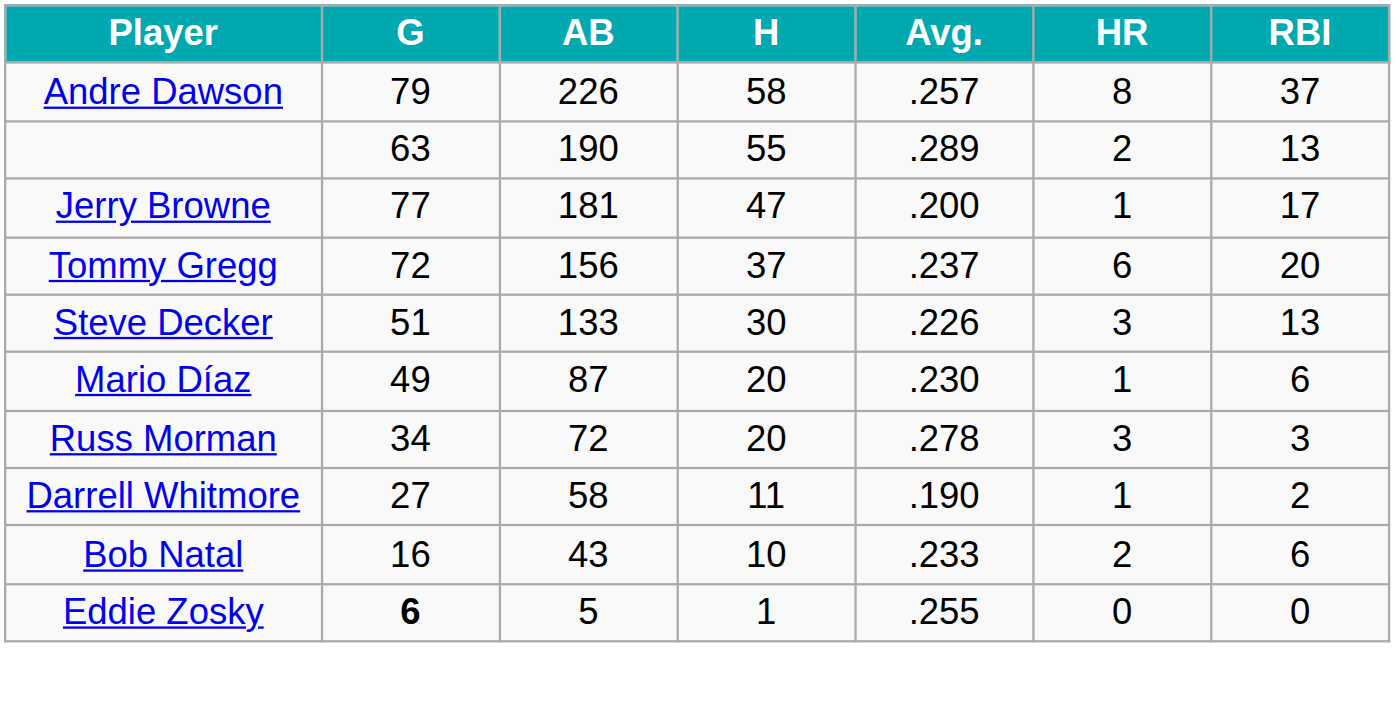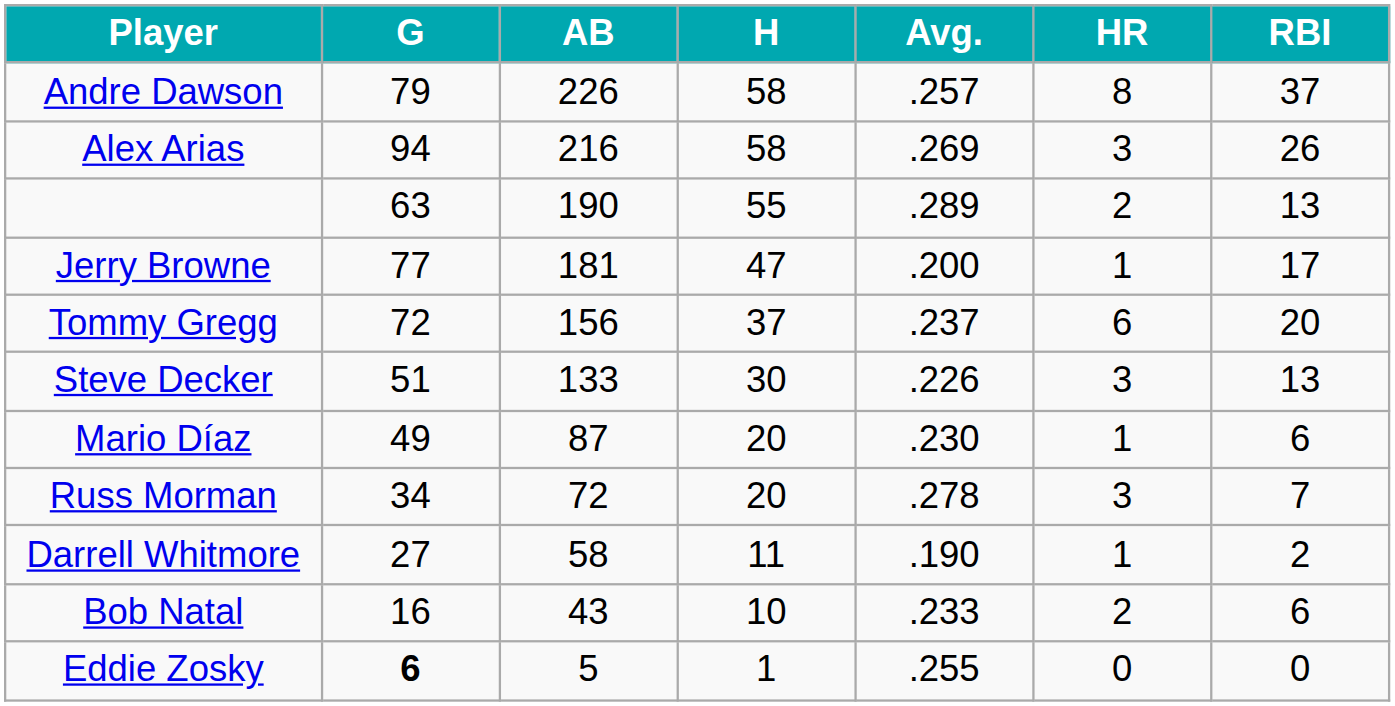 <table class="wikitable sortable">
 <tr>
 <th style=" background:#00a8b0; color:white;" width="16%">Player</th>
 <th style=" background:#00a8b0; color:white;" width="9%">G</th>
 <th style=" background:#00a8b0; color:white;" width="9%">AB</th>
 <th style=" background:#00a8b0; color:white;" width="9%">H</th>
 <th style=" background:#00a8b0; color:white;" width="9%">Avg.</th>
 <th style=" background:#00a8b0; color:white;" width="9%">HR</th>
 <th style=" background:#00a8b0; color:white;" width="9%">RBI</th>
 </tr>
 <tr align="center">
 <td><a href='#'>Andre Dawson</a></td>
 <td>79</td>
 <td>226</td>
 <td>58</td>
 <td>.257</td>
 <td>8</td>
 <td>37</td>
+</tr>
+<tr align=center>
+<td><a href='#'>Alex Arias</a></td>
+<td>94</td>
+<td>216</td>
+<td>58</td>
+<td>.269</td>
+<td>3</td>
+<td>26</td>
 </tr>
 <tr align=center>
 <td></td>
 <td>63</td>
 <td>190</td>
 <td>55</td>
 <td>.289</td>
 <td>2</td>
 <td>13</td>
 </tr>
 <tr align="center">
 <td><a href='#'>Jerry Browne</a></td>
 <td>77</td>
 <td>181</td>
 <td>47</td>
 <td>.200</td>
 <td>1</td>
 <td>17</td>
 </tr>
 <tr align=center>
 <td><a href='#'>Tommy Gregg</a></td>
 <td>72</td>
 <td>156</td>
 <td>37</td>
 <td>.237</td>
 <td>6</td>
 <td>20</td>
 </tr>
 <tr align=center>
 <td><a href='#'>Steve Decker</a></td>
 <td>51</td>
 <td>133</td>
 <td>30</td>
 <td>.226</td>
 <td>3</td>
 <td>13</td>
 </tr>
 <tr align=center>
 <td><a href='#'>Mario Díaz</a></td>
 <td>49</td>
 <td>87</td>
 <td>20</td>
 <td>.230</td>
 <td>1</td>
 <td>6</td>
 </tr>
 <tr align=center>
 <td><a href='#'>Russ Morman</a></td>
 <td>34</td>
 <td>72</td>
 <td>20</td>
 <td>.278</td>
 <td>3</td>
-<td>3</td>
+<td>7</td>
 </tr>
 <tr align=center>
 <td><a href='#'>Darrell Whitmore</a></td>
 <td>27</td>
 <td>58</td>
 <td>11</td>
 <td>.190</td>
 <td>1</td>
 <td>2</td>
 </tr>
 <tr align=center>
 <td><a href='#'>Bob Natal</a></td>
 <td>16</td>
 <td>43</td>
 <td>10</td>
 <td>.233</td>
 <td>2</td>
 <td>6</td>
 </tr>
 <tr align=center>
 <td><a href='#'>Eddie Zosky</a></td>
 <td><strong>6</strong></td>
 <td>5</td>
 <td>1</td>
 <td>.255</td>
 <td>0</td>
 <td>0</td>
 </tr>
 </table>
